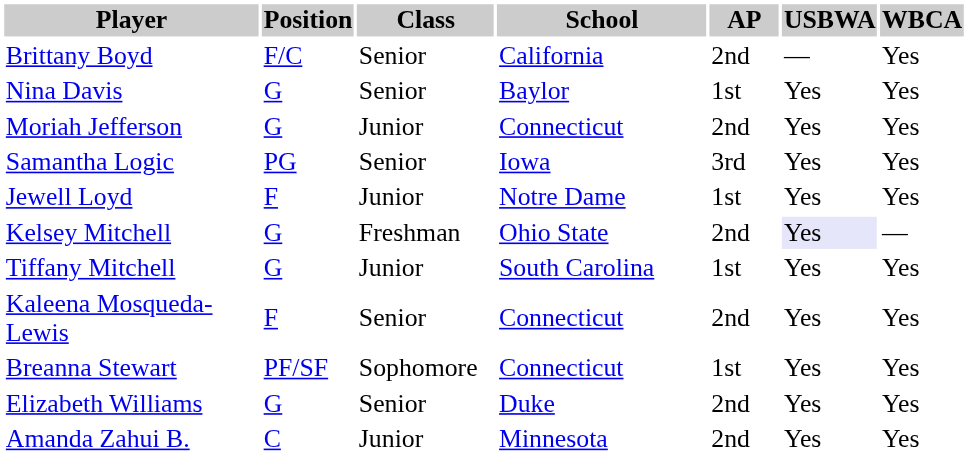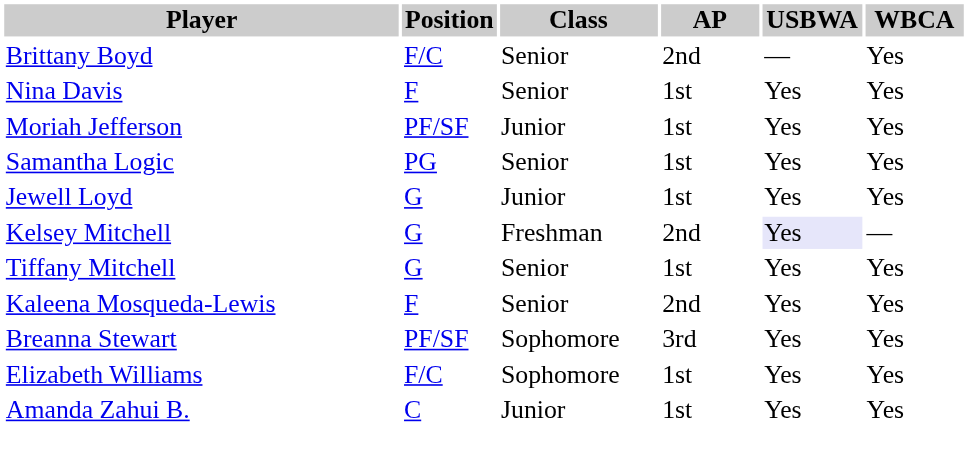 <table style="width:600px" "border:'1' 'solid' 'gray'">
 <tr>
 <th style="background:#ccc; width:40%;">Player</th>
 <th style="background:#ccc; width:4%;">Position</th>
 <th style="background:#ccc; width:16%;">Class</th>
-<th style="background:#ccc; width:30%;">School</th>
 <th style="background:#ccc; width:10%;">AP</th>
 <th style="background:#ccc; width:10%;">USBWA</th>
 <th style="background:#ccc; width:10%;">WBCA</th>
 </tr>
 <tr>
 <td><a href='#'>Brittany Boyd</a></td>
 <td><a href='#'>F/C</a></td>
 <td>Senior</td>
-<td><a href='#'>California</a></td>
 <td>2nd</td>
 <td>—</td>
 <td>Yes</td>
 </tr>
 <tr>
 <td><a href='#'>Nina Davis</a></td>
-<td><a href='#'>G</a></td>
+<td><a href='#'>F</a></td>
 <td>Senior</td>
-<td><a href='#'>Baylor</a></td>
 <td>1st</td>
 <td>Yes</td>
 <td>Yes</td>
 </tr>
 <tr>
 <td><a href='#'>Moriah Jefferson</a></td>
-<td><a href='#'>G</a></td>
+<td><a href='#'>PF/SF</a></td>
 <td>Junior</td>
-<td><a href='#'>Connecticut</a></td>
-<td>2nd</td>
+<td>1st</td>
 <td>Yes</td>
 <td>Yes</td>
 </tr>
 <tr>
 <td><a href='#'>Samantha Logic</a></td>
 <td><a href='#'>PG</a></td>
 <td>Senior</td>
-<td><a href='#'>Iowa</a></td>
-<td>3rd</td>
+<td>1st</td>
 <td>Yes</td>
 <td>Yes</td>
 </tr>
 <tr>
 <td><a href='#'>Jewell Loyd</a></td>
-<td><a href='#'>F</a></td>
+<td><a href='#'>G</a></td>
 <td>Junior</td>
-<td><a href='#'>Notre Dame</a></td>
 <td>1st</td>
 <td>Yes</td>
 <td>Yes</td>
 </tr>
 <tr>
 <td><a href='#'>Kelsey Mitchell</a></td>
 <td><a href='#'>G</a></td>
 <td>Freshman</td>
-<td><a href='#'>Ohio State</a></td>
 <td>2nd</td>
 <td style="background: lavender;">Yes</td>
 <td>—</td>
 </tr>
 <tr>
 <td><a href='#'>Tiffany Mitchell</a></td>
 <td><a href='#'>G</a></td>
-<td>Junior</td>
-<td><a href='#'>South Carolina</a></td>
+<td>Senior</td>
 <td>1st</td>
 <td>Yes</td>
 <td>Yes</td>
 </tr>
 <tr>
 <td><a href='#'>Kaleena Mosqueda-Lewis</a></td>
 <td><a href='#'>F</a></td>
 <td>Senior</td>
-<td><a href='#'>Connecticut</a></td>
 <td>2nd</td>
 <td>Yes</td>
 <td>Yes</td>
 </tr>
 <tr>
 <td><a href='#'>Breanna Stewart</a></td>
 <td><a href='#'>PF/SF</a></td>
 <td>Sophomore</td>
-<td><a href='#'>Connecticut</a></td>
-<td>1st</td>
+<td>3rd</td>
 <td>Yes</td>
 <td>Yes</td>
 </tr>
 <tr>
 <td><a href='#'>Elizabeth Williams</a></td>
-<td><a href='#'>G</a></td>
-<td>Senior</td>
-<td><a href='#'>Duke</a></td>
-<td>2nd</td>
+<td><a href='#'>F/C</a></td>
+<td>Sophomore</td>
+<td>1st</td>
 <td>Yes</td>
 <td>Yes</td>
 </tr>
 <tr>
 <td><a href='#'>Amanda Zahui B.</a></td>
 <td><a href='#'>C</a></td>
 <td>Junior</td>
-<td><a href='#'>Minnesota</a></td>
-<td>2nd</td>
+<td>1st</td>
 <td>Yes</td>
 <td>Yes</td>
 </tr>
 </table>
